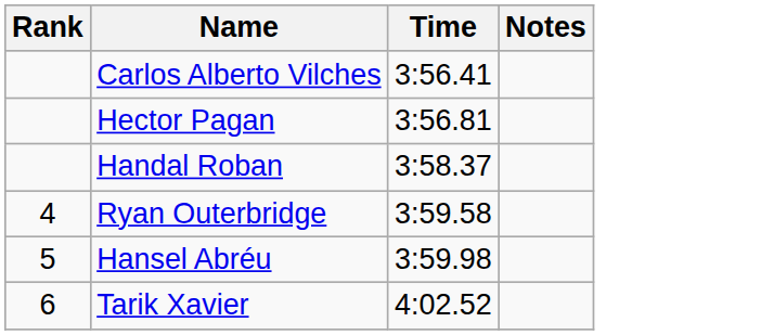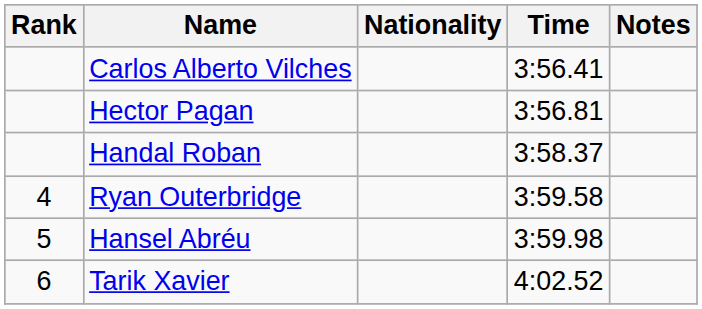 <table class="wikitable sortable" style="text-align:center">
 <tr>
 <th>Rank</th>
 <th>Name</th>
+<th>Nationality</th>
 <th>Time</th>
 <th>Notes</th>
 </tr>
 <tr>
 <td></td>
 <td align=left><a href='#'>Carlos Alberto Vilches</a></td>
+<td align=left></td>
 <td>3:56.41</td>
 <td></td>
 </tr>
 <tr>
 <td></td>
 <td align=left><a href='#'>Hector Pagan</a></td>
+<td align=left></td>
 <td>3:56.81</td>
 <td></td>
 </tr>
 <tr>
 <td></td>
 <td align=left><a href='#'>Handal Roban</a></td>
+<td align=left></td>
 <td>3:58.37</td>
 <td></td>
 </tr>
 <tr>
 <td>4</td>
 <td align=left><a href='#'>Ryan Outerbridge</a></td>
+<td align=left></td>
 <td>3:59.58</td>
 <td></td>
 </tr>
 <tr>
 <td>5</td>
 <td align=left><a href='#'>Hansel Abréu</a></td>
+<td align=left></td>
 <td>3:59.98</td>
 <td></td>
 </tr>
 <tr>
 <td>6</td>
 <td align=left><a href='#'>Tarik Xavier</a></td>
+<td align=left></td>
 <td>4:02.52</td>
 <td></td>
 </tr>
 </table>
